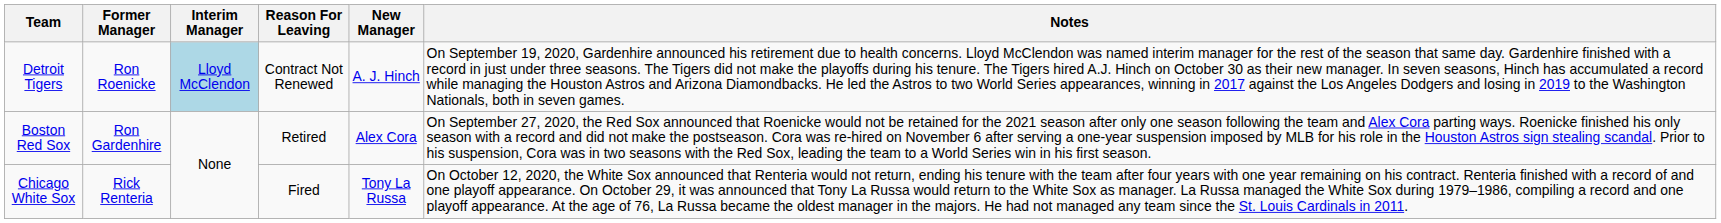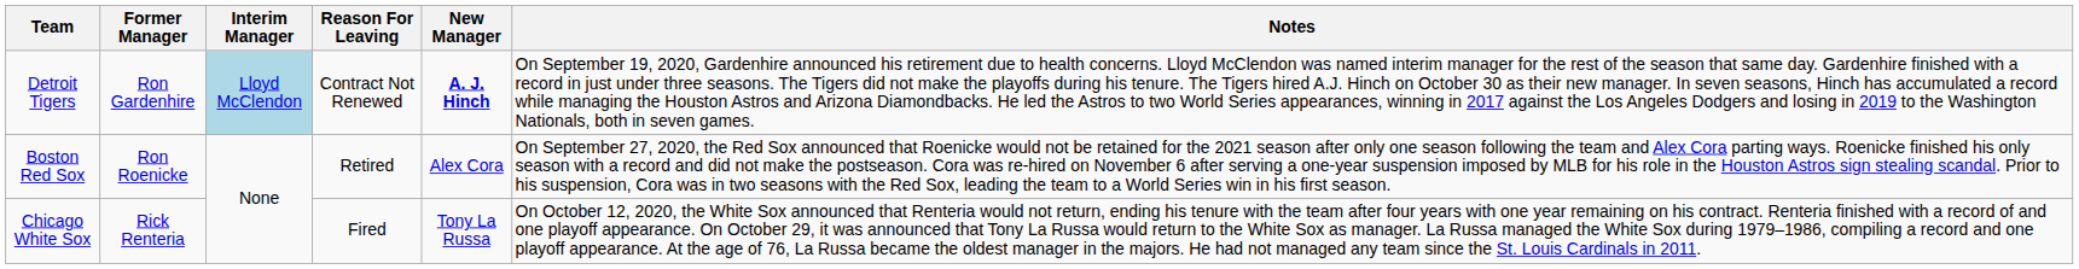 <table class="wikitable plainrowheaders" style="text-align:center;">
 <tr>
 <th scope="col">Team</th>
 <th scope="col">Former Manager</th>
 <th scope="col">Interim Manager</th>
 <th scope="col">Reason For Leaving</th>
 <th scope="col">New Manager</th>
 <th scope="col">Notes</th>
 </tr>
 <tr>
 <td scope="row"><a href='#'>Detroit Tigers</a></td>
-<td><a href='#'>Ron Roenicke</a></td>
+<td><a href='#'>Ron Gardenhire</a></td>
 <td style="background: lightblue;"><a href='#'>Lloyd McClendon</a></td>
 <td style="text-align:center;">Contract Not Renewed</td>
-<td><a href='#'>A. J. Hinch</a></td>
+<td><strong><a href='#'>A. J. Hinch</a></strong></td>
 <td style="text-align:left;">On September 19, 2020, Gardenhire announced his retirement due to health concerns. Lloyd McClendon was named interim manager for the rest of the season that same day. Gardenhire finished with a  record in just under three seasons.  The Tigers did not make the playoffs during his tenure.  The Tigers hired A.J. Hinch on October 30 as their new manager. In seven seasons, Hinch has accumulated a  record while managing the Houston Astros and Arizona Diamondbacks.  He led the Astros to two World Series appearances, winning in <a href='#'>2017</a> against the Los Angeles Dodgers and losing in <a href='#'>2019</a> to the Washington Nationals, both in seven games.</td>
 </tr>
 <tr>
 <td scope="row"><a href='#'>Boston Red Sox</a></td>
-<td><a href='#'>Ron Gardenhire</a></td>
+<td><a href='#'>Ron Roenicke</a></td>
 <td rowspan=2>None</td>
 <td style="text-align:center;">Retired</td>
 <td><a href='#'>Alex Cora</a></td>
 <td style="text-align:left;">On September 27, 2020, the Red Sox announced that Roenicke would not be retained for the 2021 season after only one season following the team and <a href='#'>Alex Cora</a> parting ways. Roenicke finished his only season with a  record and did not make the postseason. Cora was re-hired on November 6 after serving a one-year suspension imposed by MLB for his role in the <a href='#'>Houston Astros sign stealing scandal</a>.  Prior to his suspension, Cora was  in two seasons with the Red Sox, leading the team to a World Series win in his first season.</td>
 </tr>
 <tr>
 <td scope="row"><a href='#'>Chicago White Sox</a></td>
 <td><a href='#'>Rick Renteria</a></td>
 <td style="text-align:center;">Fired</td>
 <td><a href='#'>Tony La Russa</a></td>
 <td style="text-align:left;">On October 12, 2020, the White Sox announced that Renteria would not return, ending his tenure with the team after four years with one year remaining on his contract.  Renteria finished with a record of  and one playoff appearance. On October 29, it was announced that Tony La Russa would return to the White Sox as manager. La Russa managed the White Sox during 1979–1986, compiling a  record and one playoff appearance. At the age of 76, La Russa became the oldest manager in the majors. He had not managed any team since the <a href='#'>St. Louis Cardinals in 2011</a>.</td>
 </tr>
 </table>
